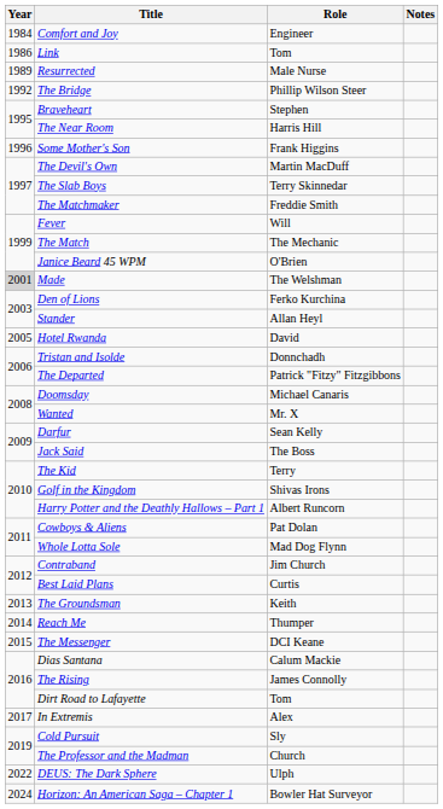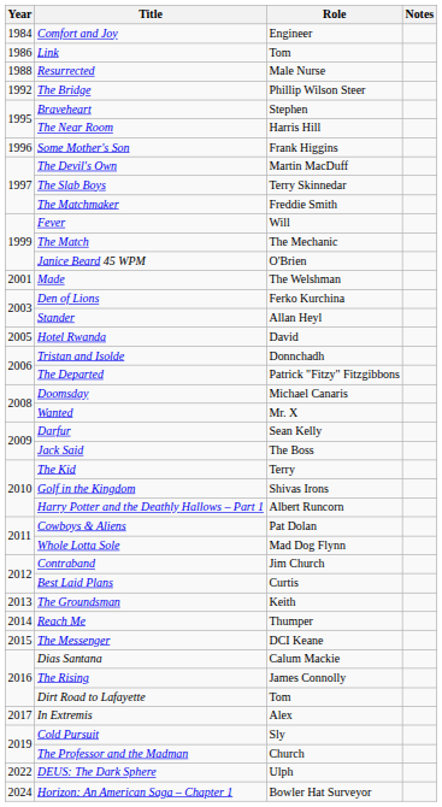 <table class="wikitable sortable">
 <tr>
 <th>Year</th>
 <th>Title</th>
 <th>Role</th>
 <th>Notes</th>
 </tr>
 <tr>
 <td>1984</td>
 <td><em><a href='#'>Comfort and Joy</a></em></td>
 <td>Engineer</td>
 <td></td>
 </tr>
 <tr>
 <td>1986</td>
 <td><em><a href='#'>Link</a></em></td>
 <td>Tom</td>
 <td></td>
 </tr>
 <tr>
-<td>1989</td>
+<td>1988</td>
 <td><a href='#'><em>Resurrected</em></a></td>
 <td>Male Nurse</td>
 <td></td>
 </tr>
 <tr>
 <td>1992</td>
 <td><em><a href='#'>The Bridge</a></em></td>
 <td>Phillip Wilson Steer</td>
 <td></td>
 </tr>
 <tr>
 <td rowspan="2">1995</td>
 <td><em><a href='#'>Braveheart</a></em></td>
 <td>Stephen</td>
 <td></td>
 </tr>
 <tr>
 <td><em><a href='#'>The Near Room</a></em></td>
 <td>Harris Hill</td>
 <td></td>
 </tr>
 <tr>
 <td>1996</td>
 <td><em><a href='#'>Some Mother's Son</a></em></td>
 <td>Frank Higgins</td>
 <td></td>
 </tr>
 <tr>
 <td rowspan="3">1997</td>
 <td><em><a href='#'>The Devil's Own</a></em></td>
 <td>Martin MacDuff</td>
 <td></td>
 </tr>
 <tr>
 <td><em><a href='#'>The Slab Boys</a></em></td>
 <td>Terry Skinnedar</td>
 <td></td>
 </tr>
 <tr>
 <td><em><a href='#'>The Matchmaker</a></em></td>
 <td>Freddie Smith</td>
 <td></td>
 </tr>
 <tr>
 <td rowspan="3">1999</td>
 <td><em><a href='#'>Fever</a></em></td>
 <td>Will</td>
 <td></td>
 </tr>
 <tr>
 <td><em><a href='#'>The Match</a></em></td>
 <td>The Mechanic</td>
 <td></td>
 </tr>
 <tr>
 <td><em><a href='#'>Janice Beard</a> 45 WPM</em></td>
 <td>O'Brien</td>
 <td></td>
 </tr>
 <tr>
-<td style="background: lightgrey;">2001</td>
+<td>2001</td>
 <td><em><a href='#'>Made</a></em></td>
 <td>The Welshman</td>
 <td></td>
 </tr>
 <tr>
 <td rowspan="2">2003</td>
 <td><em><a href='#'>Den of Lions</a></em></td>
 <td>Ferko Kurchina</td>
 <td></td>
 </tr>
 <tr>
 <td><em><a href='#'>Stander</a></em></td>
 <td>Allan Heyl</td>
 <td></td>
 </tr>
 <tr>
 <td>2005</td>
 <td><em><a href='#'>Hotel Rwanda</a></em></td>
 <td>David</td>
 <td></td>
 </tr>
 <tr>
 <td rowspan="2">2006</td>
 <td><em><a href='#'>Tristan and Isolde</a></em></td>
 <td>Donnchadh</td>
 <td></td>
 </tr>
 <tr>
 <td><em><a href='#'>The Departed</a></em></td>
 <td>Patrick "Fitzy" Fitzgibbons</td>
 <td></td>
 </tr>
 <tr>
 <td rowspan="2">2008</td>
 <td><em><a href='#'>Doomsday</a></em></td>
 <td>Michael Canaris</td>
 <td></td>
 </tr>
 <tr>
 <td><em><a href='#'>Wanted</a></em></td>
 <td>Mr. X</td>
 <td></td>
 </tr>
 <tr>
 <td rowspan="2">2009</td>
 <td><em><a href='#'>Darfur</a></em></td>
 <td>Sean Kelly</td>
 <td></td>
 </tr>
 <tr>
 <td><em><a href='#'>Jack Said</a></em></td>
 <td>The Boss</td>
 <td></td>
 </tr>
 <tr>
 <td rowspan="3">2010</td>
 <td><em><a href='#'>The Kid</a></em></td>
 <td>Terry</td>
 <td></td>
 </tr>
 <tr>
 <td><em><a href='#'>Golf in the Kingdom</a></em></td>
 <td>Shivas Irons</td>
 <td></td>
 </tr>
 <tr>
 <td><em><a href='#'>Harry Potter and the Deathly Hallows – Part 1</a></em></td>
 <td>Albert Runcorn</td>
 <td></td>
 </tr>
 <tr>
 <td rowspan="2">2011</td>
 <td><em><a href='#'>Cowboys & Aliens</a></em></td>
 <td>Pat Dolan</td>
 <td></td>
 </tr>
 <tr>
 <td><em><a href='#'>Whole Lotta Sole</a></em></td>
 <td>Mad Dog Flynn</td>
 <td></td>
 </tr>
 <tr>
 <td rowspan="2">2012</td>
 <td><em><a href='#'>Contraband</a></em></td>
 <td>Jim Church</td>
 <td></td>
 </tr>
 <tr>
 <td><em><a href='#'>Best Laid Plans</a></em></td>
 <td>Curtis</td>
 <td></td>
 </tr>
 <tr>
 <td>2013</td>
 <td><em><a href='#'>The Groundsman</a></em></td>
 <td>Keith</td>
 <td></td>
 </tr>
 <tr>
 <td>2014</td>
 <td><em><a href='#'>Reach Me</a></em></td>
 <td>Thumper</td>
 <td></td>
 </tr>
 <tr>
 <td>2015</td>
 <td><em><a href='#'>The Messenger</a></em></td>
 <td>DCI Keane</td>
 <td></td>
 </tr>
 <tr>
 <td rowspan="3">2016</td>
 <td><em>Dias Santana</em></td>
 <td>Calum Mackie</td>
 <td></td>
 </tr>
 <tr>
 <td><em><a href='#'>The Rising</a></em></td>
 <td>James Connolly</td>
 <td></td>
 </tr>
 <tr>
 <td><em>Dirt Road to Lafayette</em></td>
 <td>Tom</td>
 <td></td>
 </tr>
 <tr>
 <td rowspan="1">2017</td>
 <td><em>In Extremis</em></td>
 <td>Alex</td>
 <td></td>
 </tr>
 <tr>
 <td rowspan="2">2019</td>
 <td><em><a href='#'>Cold Pursuit</a></em></td>
 <td>Sly</td>
 <td></td>
 </tr>
 <tr>
 <td><em><a href='#'>The Professor and the Madman</a></em></td>
 <td>Church</td>
 <td></td>
 </tr>
 <tr>
 <td>2022</td>
 <td><em><a href='#'>DEUS: The Dark Sphere</a></em></td>
 <td>Ulph</td>
 <td></td>
 </tr>
 <tr>
 <td>2024</td>
 <td><em><a href='#'>Horizon: An American Saga – Chapter 1</a></em></td>
 <td>Bowler Hat Surveyor</td>
 <td></td>
 </tr>
 </table>
